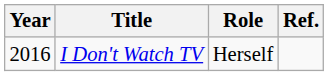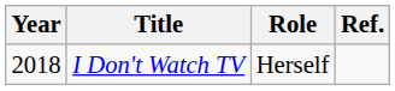 <table class="wikitable">
 <tr>
 <th>Year</th>
 <th>Title</th>
 <th>Role</th>
 <th>Ref.</th>
 </tr>
 <tr>
-<td>2016</td>
+<td>2018</td>
 <td><em><a href='#'>I Don't Watch TV</a></em></td>
 <td>Herself</td>
 <td style="text-align:center;"></td>
 </tr>
 </table>
